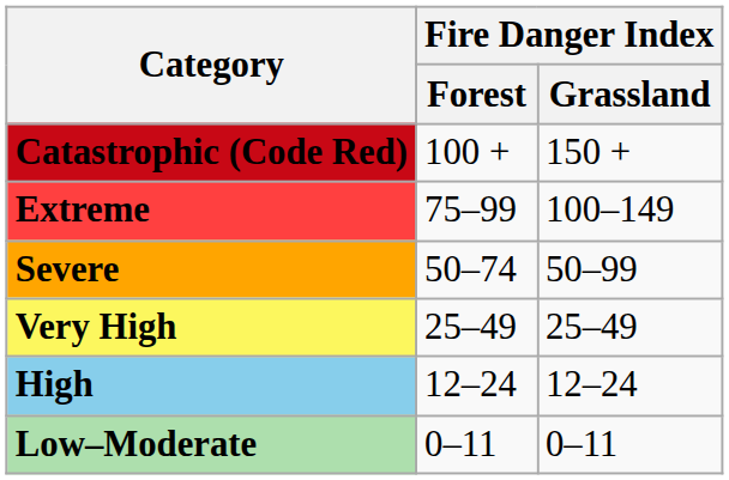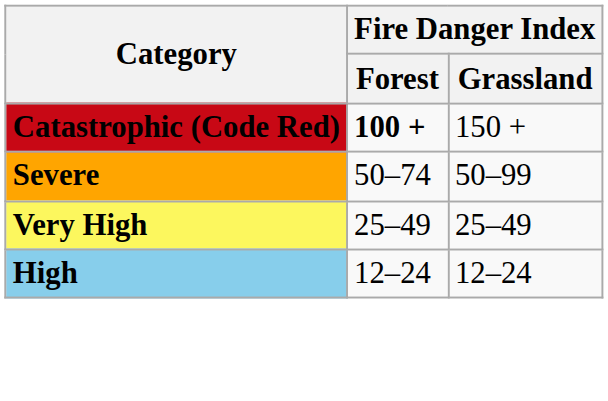 <table class=wikitable align=right>
 <tr>
 <th rowspan=2>Category</th>
 <th colspan=2>Fire Danger Index</th>
 </tr>
 <tr>
 <th>Forest</th>
 <th>Grassland</th>
 </tr>
 <tr>
 <td style = "background:#C80815"><strong><span>Catastrophic (Code Red)</span></strong></td>
-<td>100 +</td>
+<td><strong>100 +</strong></td>
 <td>150 +</td>
-</tr>
-<tr>
-<td style = "background:#FF4040"><strong>Extreme</strong></td>
-<td>75–99</td>
-<td>100–149</td>
 </tr>
 <tr>
 <td style = "background:orange"><strong>Severe</strong></td>
 <td>50–74</td>
 <td>50–99</td>
 </tr>
 <tr>
 <td style = "background:#FCF75E"><strong>Very High</strong></td>
 <td>25–49</td>
 <td>25–49</td>
 </tr>
 <tr>
 <td style = "background:skyblue"><strong>High</strong></td>
 <td>12–24</td>
 <td>12–24</td>
 </tr>
-<tr>
-<td style = "background:#ADDFAD"><strong>Low–Moderate</strong></td>
-<td>0–11</td>
-<td>0–11</td>
-</tr>
 </table>
